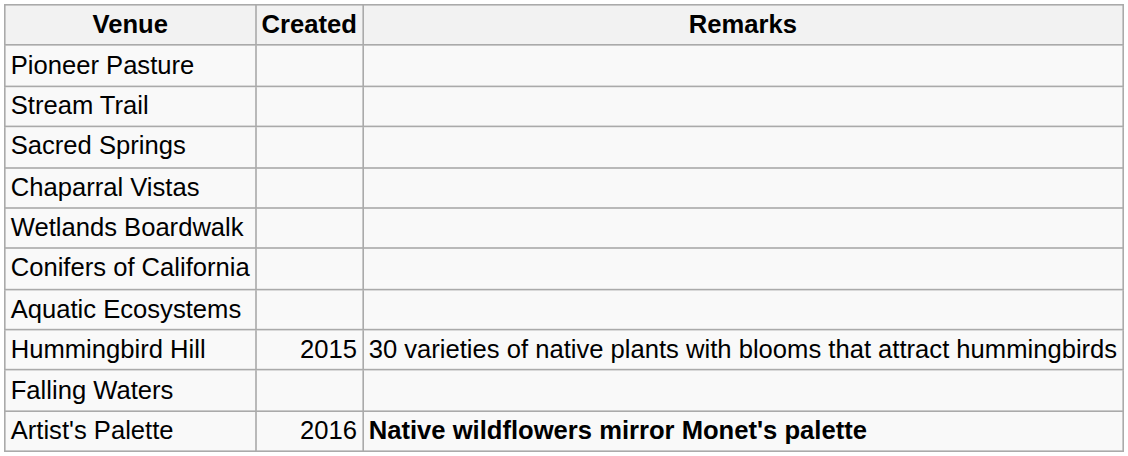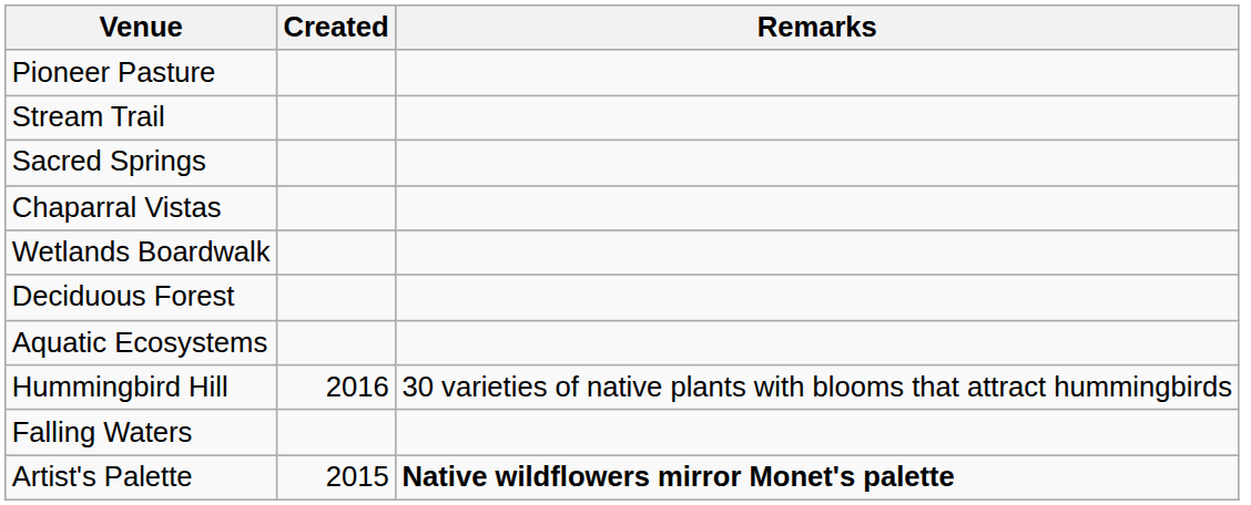 <table class="wikitable sortable">
 <tr>
 <th style="width:*;"><strong>Venue</strong></th>
 <th style="width:*;"><strong>Created</strong></th>
 <th style="width:*;" class="unsortable"><strong>Remarks</strong></th>
 </tr>
 <tr>
 <td>Pioneer Pasture</td>
 <td align=right></td>
 <td></td>
 </tr>
 <tr>
 <td>Stream Trail</td>
 <td align=right></td>
 <td></td>
 </tr>
 <tr>
 <td>Sacred Springs</td>
 <td align=right></td>
 <td></td>
 </tr>
 <tr>
 <td>Chaparral Vistas</td>
 <td align=right></td>
 <td></td>
 </tr>
 <tr>
 <td>Wetlands Boardwalk</td>
 <td align=right></td>
 <td></td>
 </tr>
 <tr>
-<td>Conifers of California</td>
+<td>Deciduous Forest</td>
 <td align=right></td>
 <td></td>
 </tr>
 <tr>
 <td>Aquatic Ecosystems</td>
 <td align=right></td>
 <td></td>
 </tr>
 <tr>
 <td>Hummingbird Hill</td>
-<td align=right>2015</td>
+<td align=right>2016</td>
 <td>30 varieties of native plants with blooms that attract hummingbirds</td>
 </tr>
 <tr>
 <td>Falling Waters</td>
 <td align=right></td>
 <td></td>
 </tr>
 <tr>
 <td>Artist's Palette</td>
-<td align=right>2016</td>
+<td align=right>2015</td>
 <td><strong>Native wildflowers mirror Monet's palette</strong></td>
 </tr>
 </table>
